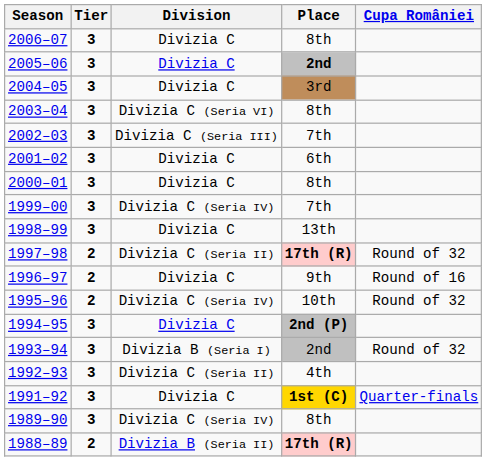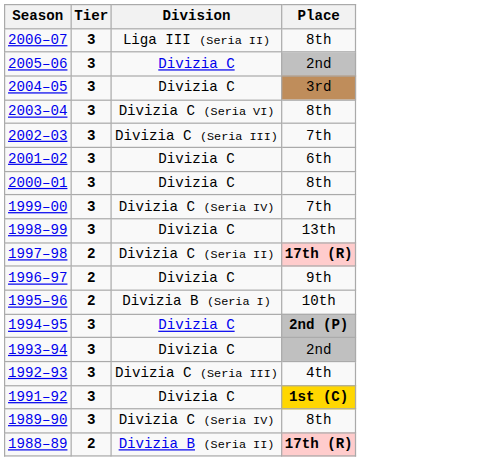 <table class="wikitable" style="text-align:center; font-size:90%">
 <tr>
 <th>Season</th>
 <th>Tier</th>
 <th>Division</th>
 <th>Place</th>
-<th><a href='#'>Cupa României</a></th>
 </tr>
 <tr>
 <td><a href='#'>2006–07</a></td>
 <td><strong>3</strong></td>
-<td>Divizia C</td>
+<td>Liga III <small>(Seria II)</small></td>
 <td>8th</td>
-<td></td>
 </tr>
 <tr>
 <td><a href='#'>2005–06</a></td>
 <td><strong>3</strong></td>
 <td><a href='#'>Divizia C</a></td>
-<td align=center bgcolor=silver><strong>2nd</strong></td>
-<td></td>
+<td align=center bgcolor=silver>2nd</td>
 </tr>
 <tr>
 <td><a href='#'>2004–05</a></td>
 <td><strong>3</strong></td>
 <td>Divizia C</td>
 <td align=center bgcolor=#BF8D5B>3rd</td>
-<td></td>
 </tr>
 <tr>
 <td><a href='#'>2003–04</a></td>
 <td><strong>3</strong></td>
 <td>Divizia C <small>(Seria VI)</small></td>
 <td>8th</td>
-<td></td>
 </tr>
 <tr>
 <td><a href='#'>2002–03</a></td>
 <td><strong>3</strong></td>
 <td>Divizia C <small>(Seria III)</small></td>
 <td>7th</td>
-<td></td>
 </tr>
 <tr>
 <td><a href='#'>2001–02</a></td>
 <td><strong>3</strong></td>
 <td>Divizia C</td>
 <td>6th</td>
-<td></td>
 </tr>
 <tr>
 <td><a href='#'>2000–01</a></td>
 <td><strong>3</strong></td>
 <td>Divizia C</td>
 <td>8th</td>
-<td></td>
 </tr>
 <tr>
 <td><a href='#'>1999–00</a></td>
 <td><strong>3</strong></td>
 <td>Divizia C <small>(Seria IV)</small></td>
 <td>7th</td>
-<td></td>
 </tr>
 <tr>
 <td><a href='#'>1998–99</a></td>
 <td><strong>3</strong></td>
 <td>Divizia C</td>
 <td>13th</td>
-<td></td>
 </tr>
 <tr>
 <td><a href='#'>1997–98</a></td>
 <td><strong>2</strong></td>
 <td>Divizia C <small>(Seria II)</small></td>
 <td align=center bgcolor=#FFCCCC><strong>17th</strong> <strong>(R)</strong></td>
-<td>Round of 32</td>
 </tr>
 <tr>
 <td><a href='#'>1996–97</a></td>
 <td><strong>2</strong></td>
 <td>Divizia C</td>
 <td>9th</td>
-<td>Round of 16</td>
 </tr>
 <tr>
 <td><a href='#'>1995–96</a></td>
 <td><strong>2</strong></td>
-<td>Divizia C <small>(Seria IV)</small></td>
+<td>Divizia B <small>(Seria I)</small></td>
 <td>10th</td>
-<td>Round of 32</td>
 </tr>
 <tr>
 <td><a href='#'>1994–95</a></td>
 <td><strong>3</strong></td>
 <td><a href='#'>Divizia C</a></td>
 <td align=center bgcolor=silver><strong>2nd</strong> <strong>(P)</strong></td>
-<td></td>
 </tr>
 <tr>
 <td><a href='#'>1993–94</a></td>
 <td><strong>3</strong></td>
-<td>Divizia B <small>(Seria I)</small></td>
+<td>Divizia C</td>
 <td align=center bgcolor=silver>2nd</td>
-<td>Round of 32</td>
 </tr>
 <tr>
 <td><a href='#'>1992–93</a></td>
 <td><strong>3</strong></td>
-<td>Divizia C <small>(Seria II)</small></td>
+<td>Divizia C <small>(Seria III)</small></td>
 <td>4th</td>
-<td></td>
 </tr>
 <tr>
 <td><a href='#'>1991–92</a></td>
 <td><strong>3</strong></td>
 <td>Divizia C</td>
 <td align=center bgcolor=gold><strong>1st (C)</strong></td>
-<td><a href='#'>Quarter-finals</a></td>
 </tr>
 <tr>
 <td><a href='#'>1989–90</a></td>
 <td><strong>3</strong></td>
 <td>Divizia C <small>(Seria IV)</small></td>
 <td>8th </td>
-<td></td>
 </tr>
 <tr>
 <td><a href='#'>1988–89</a></td>
 <td><strong>2</strong></td>
 <td><a href='#'>Divizia B</a> <small>(Seria II)</small></td>
 <td align=center bgcolor=#FFCCCC><strong>17th</strong> <strong>(R)</strong></td>
-<td></td>
 </tr>
 </table>
